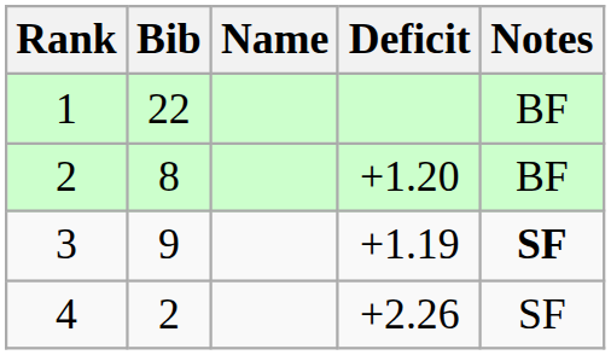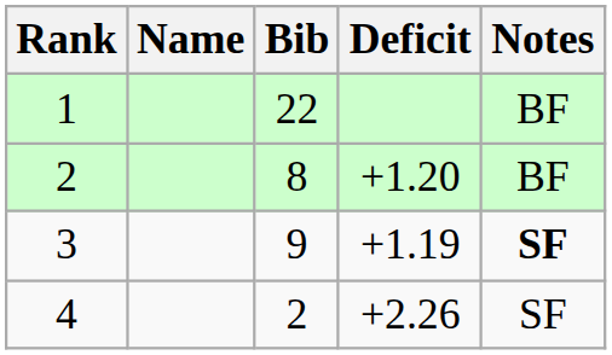 <table class="wikitable" style="text-align:center;">
 <tr>
 <th>Rank</th>
+<th>Name</th>
 <th>Bib</th>
-<th>Name</th>
 <th>Deficit</th>
 <th>Notes</th>
 </tr>
 <tr bgcolor=ccffcc>
 <td>1</td>
+<td align=left></td>
 <td>22</td>
-<td align=left></td>
 <td></td>
 <td>BF</td>
 </tr>
 <tr bgcolor=ccffcc>
 <td>2</td>
+<td align=left></td>
 <td>8</td>
-<td align=left></td>
 <td>+1.20</td>
 <td>BF</td>
 </tr>
 <tr>
 <td>3</td>
+<td align=left></td>
 <td>9</td>
-<td align=left></td>
 <td>+1.19</td>
 <td><strong>SF</strong></td>
 </tr>
 <tr>
 <td>4</td>
+<td align=left></td>
 <td>2</td>
-<td align=left></td>
 <td>+2.26</td>
 <td>SF</td>
 </tr>
 </table>
